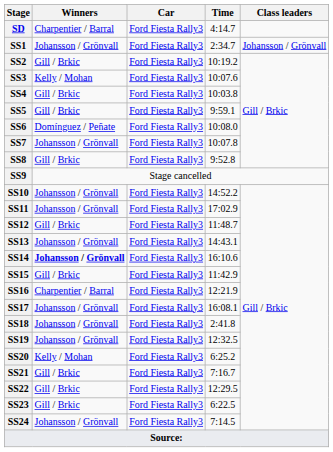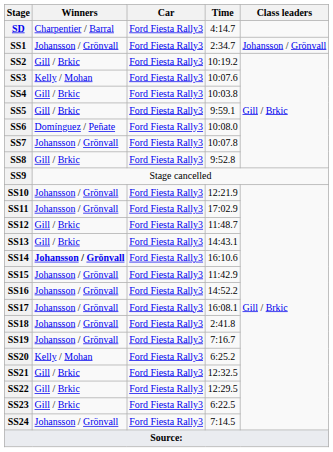 <table class="wikitable" style="font-size:85%">
 <tr>
 <th>Stage</th>
 <th>Winners</th>
 <th>Car</th>
 <th>Time</th>
 <th>Class leaders</th>
 </tr>
 <tr>
 <th><a href='#'>SD</a></th>
 <td><a href='#'>Charpentier</a> / <a href='#'>Barral</a></td>
 <td><a href='#'>Ford Fiesta Rally3</a></td>
 <td align="center">4:14.7</td>
 <td></td>
 </tr>
 <tr>
 <th>SS1</th>
 <td><a href='#'>Johansson</a> / <a href='#'>Grönvall</a></td>
 <td><a href='#'>Ford Fiesta Rally3</a></td>
 <td align="center">2:34.7</td>
 <td><a href='#'>Johansson</a> / <a href='#'>Grönvall</a></td>
 </tr>
 <tr>
 <th>SS2</th>
 <td><a href='#'>Gill</a> / <a href='#'>Brkic</a></td>
 <td><a href='#'>Ford Fiesta Rally3</a></td>
 <td align="center">10:19.2</td>
 <td rowspan="7"><a href='#'>Gill</a> / <a href='#'>Brkic</a></td>
 </tr>
 <tr>
 <th>SS3</th>
 <td><a href='#'>Kelly</a> / <a href='#'>Mohan</a></td>
 <td><a href='#'>Ford Fiesta Rally3</a></td>
 <td align="center">10:07.6</td>
 </tr>
 <tr>
 <th>SS4</th>
 <td><a href='#'>Gill</a> / <a href='#'>Brkic</a></td>
 <td><a href='#'>Ford Fiesta Rally3</a></td>
 <td align="center">10:03.8</td>
 </tr>
 <tr>
 <th>SS5</th>
 <td><a href='#'>Gill</a> / <a href='#'>Brkic</a></td>
 <td><a href='#'>Ford Fiesta Rally3</a></td>
 <td align="center">9:59.1</td>
 </tr>
 <tr>
 <th>SS6</th>
 <td><a href='#'>Domínguez</a> / <a href='#'>Peñate</a></td>
 <td><a href='#'>Ford Fiesta Rally3</a></td>
 <td align="center">10:08.0</td>
 </tr>
 <tr>
 <th>SS7</th>
 <td><a href='#'>Johansson</a> / <a href='#'>Grönvall</a></td>
 <td><a href='#'>Ford Fiesta Rally3</a></td>
 <td align="center">10:07.8</td>
 </tr>
 <tr>
 <th>SS8</th>
 <td><a href='#'>Gill</a> / <a href='#'>Brkic</a></td>
 <td><a href='#'>Ford Fiesta Rally3</a></td>
 <td align="center">9:52.8</td>
 </tr>
 <tr>
 <th>SS9</th>
 <td colspan="4" align="center">Stage cancelled</td>
 </tr>
 <tr>
 <th>SS10</th>
 <td><a href='#'>Johansson</a> / <a href='#'>Grönvall</a></td>
 <td><a href='#'>Ford Fiesta Rally3</a></td>
-<td align="center">14:52.2</td>
+<td align="center">12:21.9</td>
 <td rowspan="15"><a href='#'>Gill</a> / <a href='#'>Brkic</a></td>
 </tr>
 <tr>
 <th>SS11</th>
 <td><a href='#'>Johansson</a> / <a href='#'>Grönvall</a></td>
 <td><a href='#'>Ford Fiesta Rally3</a></td>
 <td align="center">17:02.9</td>
 </tr>
 <tr>
 <th>SS12</th>
 <td><a href='#'>Gill</a> / <a href='#'>Brkic</a></td>
 <td><a href='#'>Ford Fiesta Rally3</a></td>
 <td align="center">11:48.7</td>
 </tr>
 <tr>
 <th>SS13</th>
-<td><a href='#'>Johansson</a> / <a href='#'>Grönvall</a></td>
+<td><a href='#'>Gill</a> / <a href='#'>Brkic</a></td>
 <td><a href='#'>Ford Fiesta Rally3</a></td>
 <td align="center">14:43.1</td>
 </tr>
 <tr>
 <th>SS14</th>
 <td><strong><a href='#'>Johansson</a> / <a href='#'>Grönvall</a></strong></td>
 <td><a href='#'>Ford Fiesta Rally3</a></td>
 <td align="center">16:10.6</td>
 </tr>
 <tr>
 <th>SS15</th>
-<td><a href='#'>Gill</a> / <a href='#'>Brkic</a></td>
+<td><a href='#'>Johansson</a> / <a href='#'>Grönvall</a></td>
 <td><a href='#'>Ford Fiesta Rally3</a></td>
 <td align="center">11:42.9</td>
 </tr>
 <tr>
 <th>SS16</th>
-<td><a href='#'>Charpentier</a> / <a href='#'>Barral</a></td>
+<td><a href='#'>Johansson</a> / <a href='#'>Grönvall</a></td>
 <td><a href='#'>Ford Fiesta Rally3</a></td>
-<td align="center">12:21.9</td>
+<td align="center">14:52.2</td>
 </tr>
 <tr>
 <th>SS17</th>
 <td><a href='#'>Johansson</a> / <a href='#'>Grönvall</a></td>
 <td><a href='#'>Ford Fiesta Rally3</a></td>
 <td align="center">16:08.1</td>
 </tr>
 <tr>
 <th>SS18</th>
 <td><a href='#'>Johansson</a> / <a href='#'>Grönvall</a></td>
 <td><a href='#'>Ford Fiesta Rally3</a></td>
 <td align="center">2:41.8</td>
 </tr>
 <tr>
 <th>SS19</th>
 <td><a href='#'>Johansson</a> / <a href='#'>Grönvall</a></td>
 <td><a href='#'>Ford Fiesta Rally3</a></td>
-<td align="center">12:32.5</td>
+<td align="center">7:16.7</td>
 </tr>
 <tr>
 <th>SS20</th>
 <td><a href='#'>Kelly</a> / <a href='#'>Mohan</a></td>
 <td><a href='#'>Ford Fiesta Rally3</a></td>
 <td align="center">6:25.2</td>
 </tr>
 <tr>
 <th>SS21</th>
 <td><a href='#'>Gill</a> / <a href='#'>Brkic</a></td>
 <td><a href='#'>Ford Fiesta Rally3</a></td>
-<td align="center">7:16.7</td>
+<td align="center">12:32.5</td>
 </tr>
 <tr>
 <th>SS22</th>
 <td><a href='#'>Gill</a> / <a href='#'>Brkic</a></td>
 <td><a href='#'>Ford Fiesta Rally3</a></td>
 <td align="center">12:29.5</td>
 </tr>
 <tr>
 <th>SS23</th>
 <td><a href='#'>Gill</a> / <a href='#'>Brkic</a></td>
 <td><a href='#'>Ford Fiesta Rally3</a></td>
 <td align="center">6:22.5</td>
 </tr>
 <tr>
 <th>SS24</th>
 <td><a href='#'>Johansson</a> / <a href='#'>Grönvall</a></td>
 <td><a href='#'>Ford Fiesta Rally3</a></td>
 <td align="center">7:14.5</td>
 </tr>
 <tr>
 <td style="background-color:#EAECF0; text-align:center" colspan="5"><strong>Source:</strong></td>
 </tr>
 </table>
